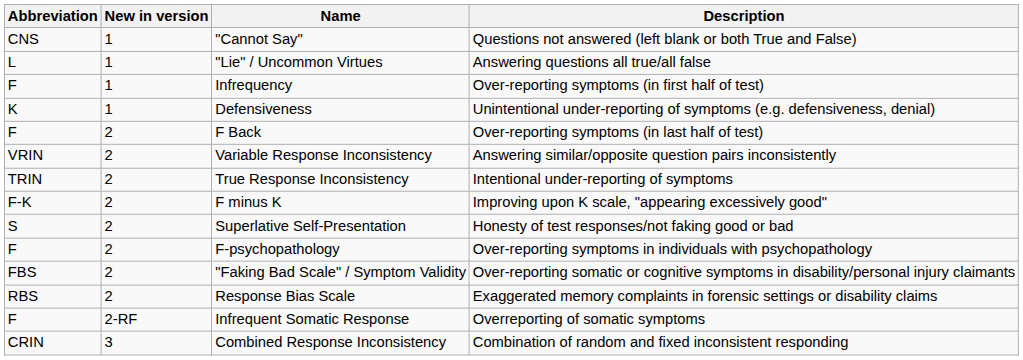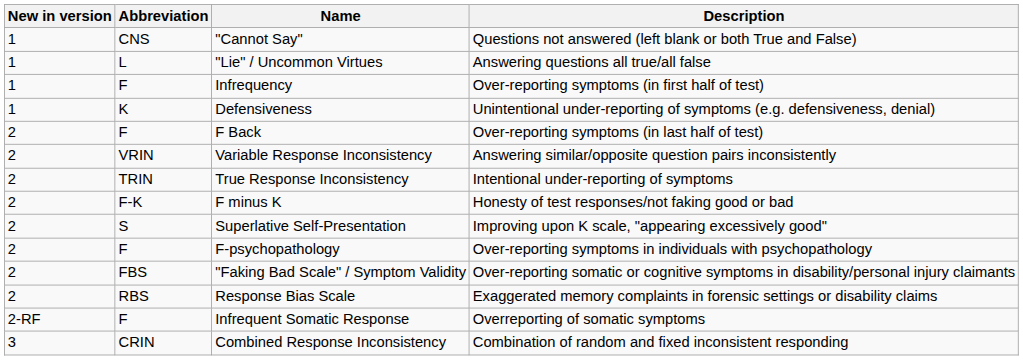 <table class="wikitable">
 <tr>
+<th>New in version</th>
 <th>Abbreviation</th>
-<th>New in version</th>
 <th>Name</th>
 <th>Description</th>
 </tr>
 <tr>
+<td>1</td>
 <td>CNS</td>
-<td>1</td>
 <td>"Cannot Say"</td>
 <td>Questions not answered (left blank or both True and False)</td>
 </tr>
 <tr>
+<td>1</td>
 <td>L</td>
-<td>1</td>
 <td>"Lie" / Uncommon Virtues</td>
 <td>Answering questions all true/all false</td>
 </tr>
 <tr>
+<td>1</td>
 <td>F</td>
-<td>1</td>
 <td>Infrequency</td>
 <td>Over-reporting symptoms (in first half of test)</td>
 </tr>
 <tr>
+<td>1</td>
 <td>K</td>
-<td>1</td>
 <td>Defensiveness</td>
 <td>Unintentional under-reporting of symptoms (e.g. defensiveness, denial)</td>
 </tr>
 <tr>
+<td>2</td>
 <td>F</td>
-<td>2</td>
 <td>F Back</td>
 <td>Over-reporting symptoms (in last half of test)</td>
 </tr>
 <tr>
+<td>2</td>
 <td>VRIN</td>
-<td>2</td>
 <td>Variable Response Inconsistency</td>
 <td>Answering similar/opposite question pairs inconsistently</td>
 </tr>
 <tr>
+<td>2</td>
 <td>TRIN</td>
-<td>2</td>
 <td>True Response Inconsistency</td>
 <td>Intentional under-reporting of symptoms</td>
 </tr>
 <tr>
+<td>2</td>
 <td>F-K</td>
+<td>F minus K</td>
+<td>Honesty of test responses/not faking good or bad</td>
+</tr>
+<tr>
 <td>2</td>
-<td>F minus K</td>
+<td>S</td>
+<td>Superlative Self-Presentation</td>
 <td>Improving upon K scale, "appearing excessively good"</td>
 </tr>
 <tr>
-<td>S</td>
 <td>2</td>
-<td>Superlative Self-Presentation</td>
-<td>Honesty of test responses/not faking good or bad</td>
-</tr>
-<tr>
 <td>F</td>
-<td>2</td>
 <td>F-psychopathology</td>
 <td>Over-reporting symptoms in individuals with psychopathology</td>
 </tr>
 <tr>
+<td>2</td>
 <td>FBS</td>
-<td>2</td>
 <td>"Faking Bad Scale" / Symptom Validity</td>
 <td>Over-reporting somatic or cognitive symptoms in disability/personal injury claimants</td>
 </tr>
 <tr>
+<td>2</td>
 <td>RBS</td>
-<td>2</td>
 <td>Response Bias Scale</td>
 <td>Exaggerated memory complaints in forensic settings or disability claims</td>
 </tr>
 <tr>
+<td>2-RF</td>
 <td>F</td>
-<td>2-RF</td>
 <td>Infrequent Somatic Response</td>
 <td>Overreporting of somatic symptoms</td>
 </tr>
 <tr>
+<td>3</td>
 <td>CRIN</td>
-<td>3</td>
 <td>Combined Response Inconsistency</td>
 <td>Combination of random and fixed inconsistent responding</td>
 </tr>
 </table>
